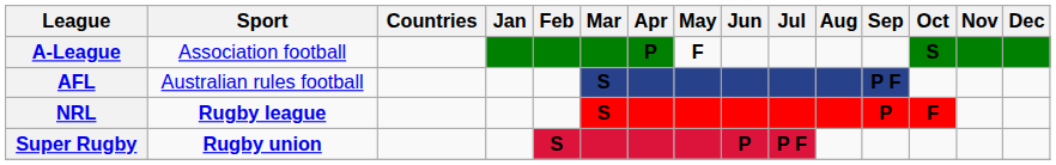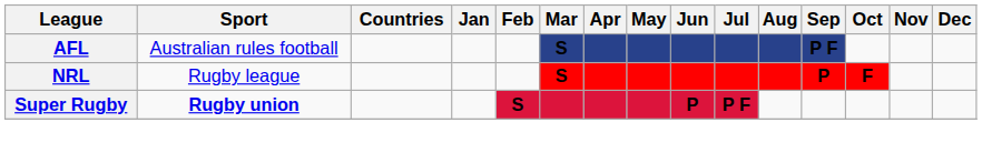 <table class="wikitable sortable" style="font-size:90%; text-align:center;">
 <tr>
 <th>League</th>
 <th>Sport</th>
 <th>Countries</th>
 <th width="4.5%" class="unsortable">Jan</th>
 <th width="4.5%" class="unsortable">Feb</th>
 <th width="4.5%" class="unsortable">Mar</th>
 <th width="4.5%" class="unsortable">Apr</th>
 <th width="4.5%" class="unsortable">May</th>
 <th width="4.5%" class="unsortable">Jun</th>
 <th width="4.5%" class="unsortable">Jul</th>
 <th width="4.5%" class="unsortable">Aug</th>
 <th width="4.5%" class="unsortable">Sep</th>
 <th width="4.5%" class="unsortable">Oct</th>
 <th width="4.5%" class="unsortable">Nov</th>
 <th width="4.5%" class="unsortable">Dec</th>
-</tr>
-<tr>
-<th><a href='#'>A-League</a></th>
-<td><a href='#'>Association football</a></td>
-<td> </td>
-<td style="background: green"> </td>
-<td style="background: green"> </td>
-<td style="background: green"> </td>
-<td style="background: green"><strong>P</strong></td>
-<td><strong>F</strong></td>
-<td> </td>
-<td> </td>
-<td> </td>
-<td> </td>
-<td style="background: green"><strong>S</strong></td>
-<td style="background: green"> </td>
-<td style="background: green"> </td>
 </tr>
 <tr>
 <th><a href='#'>AFL</a></th>
 <td><a href='#'>Australian rules football</a></td>
 <td></td>
 <td> </td>
 <td> </td>
 <td style="background: #28418b"><strong>S</strong></td>
 <td style="background: #28418b"> </td>
 <td style="background: #28418b"> </td>
 <td style="background: #28418b"> </td>
 <td style="background: #28418b"> </td>
 <td style="background: #28418b"> </td>
 <td style="background: #28418b"><strong>P</strong> <strong>F</strong></td>
 <td> </td>
 <td> </td>
 <td> </td>
 </tr>
 <tr>
 <th><a href='#'>NRL</a></th>
-<td><strong><a href='#'>Rugby league</a></strong></td>
+<td><a href='#'>Rugby league</a></td>
 <td> </td>
 <td> </td>
 <td> </td>
 <td style="background: red"><strong>S</strong></td>
 <td style="background: red"> </td>
 <td style="background: red"> </td>
 <td style="background: red"> </td>
 <td style="background: red"> </td>
 <td style="background: red"> </td>
 <td style="background: red"><strong>P</strong></td>
 <td style="background: red"><strong>F</strong></td>
 <td> </td>
 <td> </td>
 </tr>
 <tr>
 <th><a href='#'>Super Rugby</a></th>
 <td><strong><a href='#'>Rugby union</a></strong></td>
 <td>  </td>
 <td> </td>
 <td style="background: #DC143C"><strong>S</strong></td>
 <td style="background: #DC143C"> </td>
 <td style="background: #DC143C"> </td>
 <td style="background: #DC143C"> </td>
 <td style="background: #DC143C"><strong>P</strong></td>
 <td style="background: #DC143C"><strong>P</strong> <strong>F</strong></td>
 <td> </td>
 <td> </td>
 <td> </td>
 <td> </td>
 <td> </td>
 </tr>
 <tr>
 </tr>
 </table>
